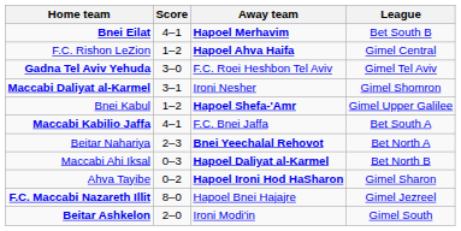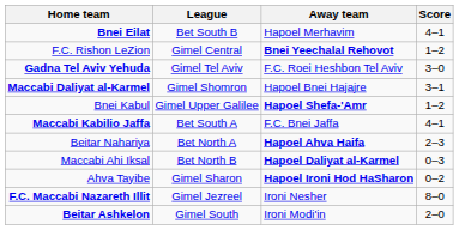 <table class="wikitable" style="text-align: center">
 <tr>
 <th>Home team</th>
+<th>League</th>
+<th>Away team</th>
 <th>Score</th>
-<th>Away team</th>
-<th>League</th>
 </tr>
 <tr>
 <td align="right"><strong><a href='#'>Bnei Eilat</a></strong></td>
+<td><a href='#'>Bet South B</a></td>
+<td align="left"><a href='#'>Hapoel Merhavim</a></td>
 <td>4–1</td>
-<td align="left"><strong><a href='#'>Hapoel Merhavim</a></strong></td>
-<td><a href='#'>Bet South B</a></td>
 </tr>
 <tr>
 <td align="right"><a href='#'>F.C. Rishon LeZion</a></td>
+<td><a href='#'>Gimel Central</a></td>
+<td align="left"><strong><a href='#'>Bnei Yeechalal Rehovot</a></strong></td>
 <td>1–2</td>
-<td align="left"><strong><a href='#'>Hapoel Ahva Haifa</a></strong></td>
-<td><a href='#'>Gimel Central</a></td>
 </tr>
 <tr>
 <td align="right"><strong><a href='#'>Gadna Tel Aviv Yehuda</a></strong></td>
+<td><a href='#'>Gimel Tel Aviv</a></td>
+<td align="left"><a href='#'>F.C. Roei Heshbon Tel Aviv</a></td>
 <td>3–0</td>
-<td align="left"><a href='#'>F.C. Roei Heshbon Tel Aviv</a></td>
-<td><a href='#'>Gimel Tel Aviv</a></td>
 </tr>
 <tr>
 <td align="right"><strong><a href='#'>Maccabi Daliyat al-Karmel</a></strong></td>
+<td><a href='#'>Gimel Shomron</a></td>
+<td align="left"><a href='#'>Hapoel Bnei Hajajre</a></td>
 <td>3–1</td>
-<td align="left"><a href='#'>Ironi Nesher</a></td>
-<td><a href='#'>Gimel Shomron</a></td>
 </tr>
 <tr>
 <td align="right"><a href='#'>Bnei Kabul</a></td>
+<td><a href='#'>Gimel Upper Galilee</a></td>
+<td align="left"><strong><a href='#'>Hapoel Shefa-'Amr</a></strong></td>
 <td>1–2</td>
-<td align="left"><strong><a href='#'>Hapoel Shefa-'Amr</a></strong></td>
-<td><a href='#'>Gimel Upper Galilee</a></td>
 </tr>
 <tr>
 <td align="right"><strong><a href='#'>Maccabi Kabilio Jaffa</a></strong></td>
+<td><a href='#'>Bet South A</a></td>
+<td align="left"><a href='#'>F.C. Bnei Jaffa</a></td>
 <td>4–1</td>
-<td align="left"><a href='#'>F.C. Bnei Jaffa</a></td>
-<td><a href='#'>Bet South A</a></td>
 </tr>
 <tr>
 <td align="right"><a href='#'>Beitar Nahariya</a></td>
+<td><a href='#'>Bet North A</a></td>
+<td align="left"><strong><a href='#'>Hapoel Ahva Haifa</a></strong></td>
 <td>2–3</td>
-<td align="left"><strong><a href='#'>Bnei Yeechalal Rehovot</a></strong></td>
-<td><a href='#'>Bet North A</a></td>
 </tr>
 <tr>
 <td align="right"><a href='#'>Maccabi Ahi Iksal</a></td>
+<td><a href='#'>Bet North B</a></td>
+<td align="left"><strong><a href='#'>Hapoel Daliyat al-Karmel</a></strong></td>
 <td>0–3</td>
-<td align="left"><strong><a href='#'>Hapoel Daliyat al-Karmel</a></strong></td>
-<td><a href='#'>Bet North B</a></td>
 </tr>
 <tr>
 <td align="right"><a href='#'>Ahva Tayibe</a></td>
+<td><a href='#'>Gimel Sharon</a></td>
+<td align="left"><strong><a href='#'>Hapoel Ironi Hod HaSharon</a></strong></td>
 <td>0–2</td>
-<td align="left"><strong><a href='#'>Hapoel Ironi Hod HaSharon</a></strong></td>
-<td><a href='#'>Gimel Sharon</a></td>
 </tr>
 <tr>
 <td align="right"><strong><a href='#'>F.C. Maccabi Nazareth Illit</a></strong></td>
+<td><a href='#'>Gimel Jezreel</a></td>
+<td align="left"><a href='#'>Ironi Nesher</a></td>
 <td>8–0</td>
-<td align="left"><a href='#'>Hapoel Bnei Hajajre</a></td>
-<td><a href='#'>Gimel Jezreel</a></td>
 </tr>
 <tr>
 <td align="right"><strong><a href='#'>Beitar Ashkelon</a></strong></td>
+<td><a href='#'>Gimel South</a></td>
+<td align="left"><a href='#'>Ironi Modi'in</a></td>
 <td>2–0</td>
-<td align="left"><a href='#'>Ironi Modi'in</a></td>
-<td><a href='#'>Gimel South</a></td>
 </tr>
 </table>
